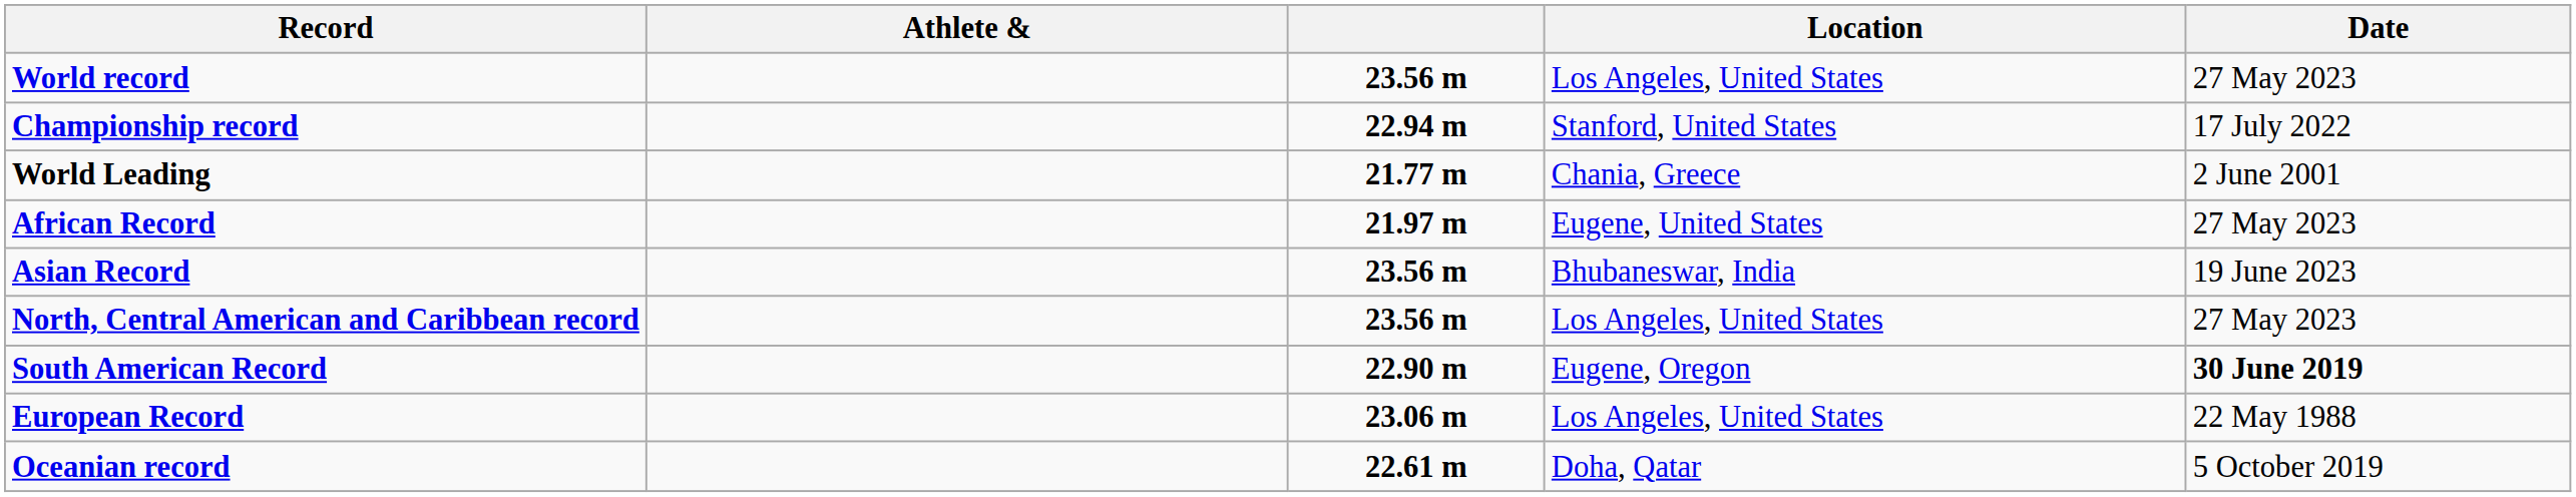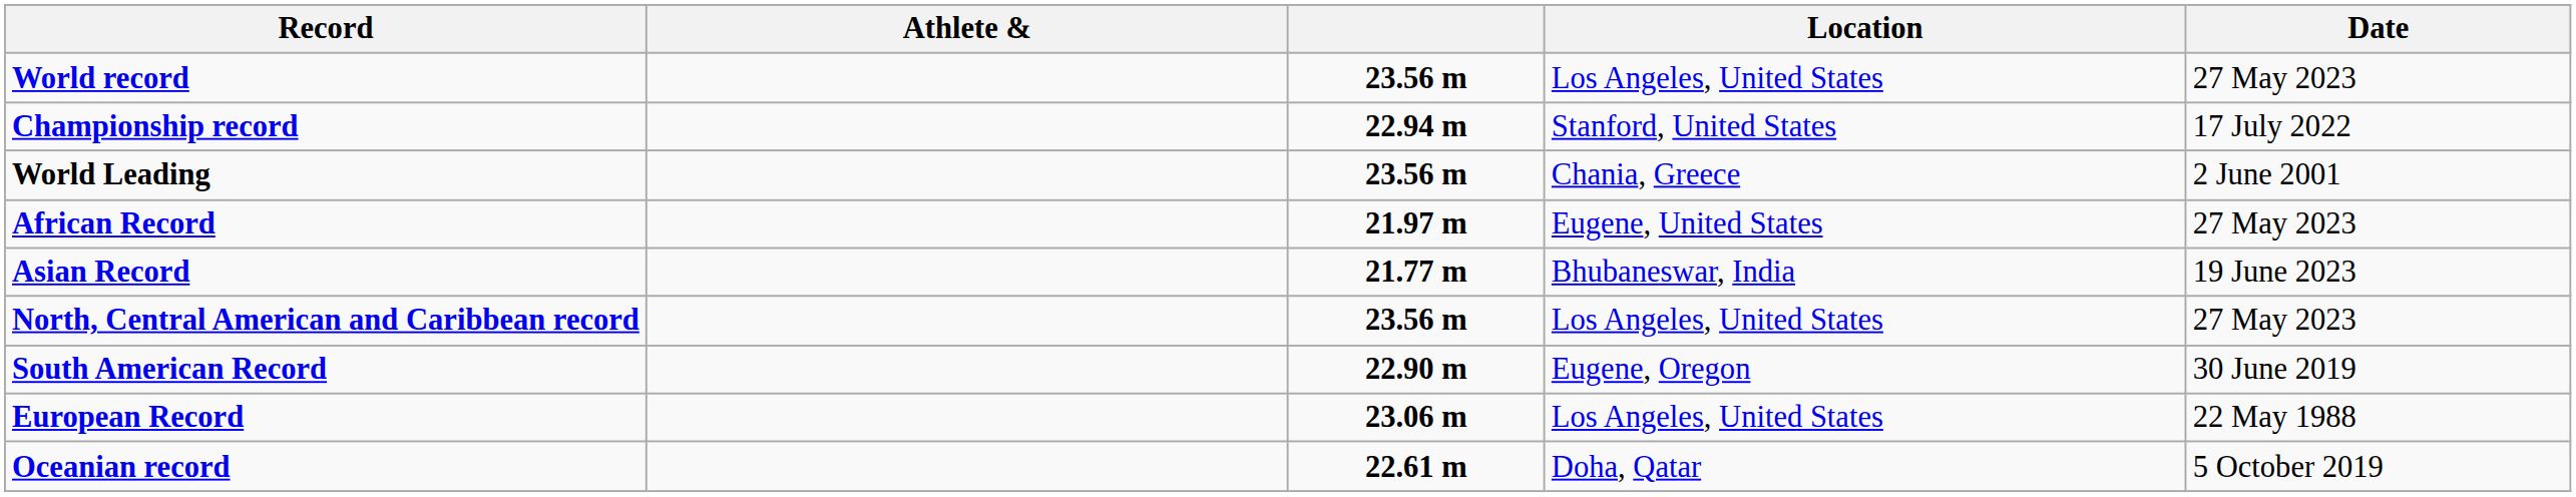 <table class="wikitable">
 <tr>
 <th width=25% align=center>Record</th>
 <th width=25% align=center>Athlete & </th>
 <th width=10% align=center></th>
 <th width=25% align=center>Location</th>
 <th width=15% align=center>Date</th>
 </tr>
 <tr>
 <td><strong><a href='#'>World record</a></strong></td>
 <td></td>
 <td align=center><strong>23.56 m</strong></td>
 <td><a href='#'>Los Angeles</a>, <a href='#'>United States</a></td>
 <td>27 May 2023</td>
 </tr>
 <tr>
 <td><strong><a href='#'>Championship record</a></strong></td>
 <td></td>
 <td align=center><strong>22.94 m</strong></td>
 <td><a href='#'>Stanford</a>, <a href='#'>United States</a></td>
 <td>17 July 2022</td>
 </tr>
 <tr>
 <td><strong>World Leading</strong></td>
 <td></td>
-<td align=center><strong>21.77 m</strong></td>
+<td align=center><strong>23.56 m</strong></td>
 <td><a href='#'>Chania</a>, <a href='#'>Greece</a></td>
 <td>2 June 2001</td>
 </tr>
 <tr>
 <td><strong><a href='#'>African Record</a></strong></td>
 <td></td>
 <td align=center><strong>21.97 m</strong></td>
 <td><a href='#'>Eugene</a>, <a href='#'>United States</a></td>
 <td>27 May 2023</td>
 </tr>
 <tr>
 <td><strong><a href='#'>Asian Record</a></strong></td>
 <td></td>
-<td align=center><strong>23.56 m</strong></td>
+<td align=center><strong>21.77 m</strong></td>
 <td><a href='#'>Bhubaneswar</a>, <a href='#'>India</a></td>
 <td>19 June 2023</td>
 </tr>
 <tr>
 <td><strong><a href='#'>North, Central American and Caribbean record</a></strong></td>
 <td></td>
 <td align=center><strong>23.56 m</strong></td>
 <td><a href='#'>Los Angeles</a>, <a href='#'>United States</a></td>
 <td>27 May 2023</td>
 </tr>
 <tr>
 <td><strong><a href='#'>South American Record</a></strong></td>
 <td></td>
 <td align=center><strong>22.90 m</strong></td>
 <td><a href='#'>Eugene</a>, <a href='#'>Oregon</a></td>
-<td><strong>30 June 2019</strong></td>
+<td>30 June 2019</td>
 </tr>
 <tr>
 <td><strong><a href='#'>European Record</a></strong></td>
 <td></td>
 <td align=center><strong>23.06 m</strong></td>
 <td><a href='#'>Los Angeles</a>, <a href='#'>United States</a></td>
 <td>22 May 1988</td>
 </tr>
 <tr>
 <td><strong><a href='#'>Oceanian record</a></strong></td>
 <td></td>
 <td align=center><strong>22.61 m</strong></td>
 <td><a href='#'>Doha</a>, <a href='#'>Qatar</a></td>
 <td>5 October 2019</td>
 </tr>
 </table>
